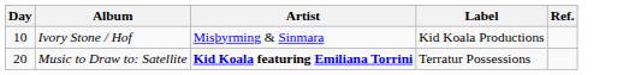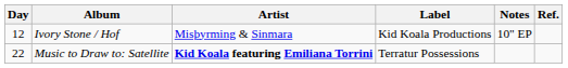 <table class="wikitable">
 <tr>
 <th>Day</th>
 <th>Album</th>
 <th>Artist</th>
 <th>Label</th>
+<th>Notes</th>
 <th>Ref.</th>
 </tr>
 <tr>
-<td rowspan="1" style="text-align:center;">10</td>
+<td rowspan="1" style="text-align:center;">12</td>
 <td><em>Ivory Stone / Hof</em></td>
 <td><a href='#'>Misþyrming</a> & <a href='#'>Sinmara</a></td>
 <td>Kid Koala Productions</td>
+<td>10" EP</td>
 <td style="text-align:center;"></td>
 </tr>
 <tr>
-<td rowspan="1" style="text-align:center;">20</td>
+<td rowspan="1" style="text-align:center;">22</td>
 <td><em>Music to Draw to: Satellite</em></td>
 <td><strong><a href='#'>Kid Koala</a> featuring <a href='#'>Emiliana Torrini</a></strong></td>
 <td>Terratur Possessions</td>
+<td></td>
 <td style="text-align:center;"></td>
 </tr>
 </table>
